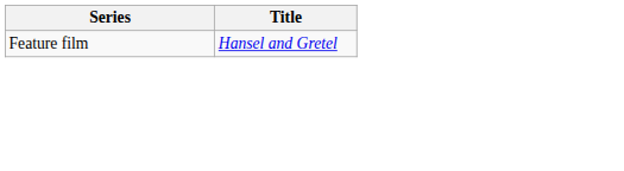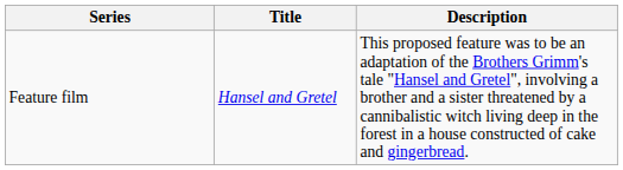 <table class="wikitable">
 <tr>
 <th style="width:150pt;">Series</th>
 <th style="width:100pt;">Title</th>
+<th>Description</th>
 </tr>
 <tr>
 <td>Feature film</td>
 <td><em><a href='#'>Hansel and Gretel</a></em></td>
+<td>This proposed feature was to be an adaptation of the <a href='#'>Brothers Grimm</a>'s tale "<a href='#'>Hansel and Gretel</a>", involving a brother and a sister threatened by a cannibalistic witch living deep in the forest in a house constructed of cake and <a href='#'>gingerbread</a>.</td>
 </tr>
 </table>
